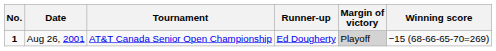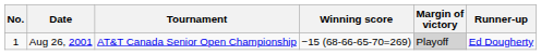 <table class="wikitable" style="font-size:95%;">
 <tr>
 <th>No.</th>
 <th>Date</th>
 <th>Tournament</th>
+<th>Winning score</th>
+<th>Margin of<br>victory</th>
 <th>Runner-up</th>
-<th>Margin of<br>victory</th>
-<th>Winning score</th>
 </tr>
 <tr>
-<td align=center><strong>1</strong></td>
+<td align=center>1</td>
 <td align=right>Aug 26, <a href='#'>2001</a></td>
 <td><a href='#'>AT&T Canada Senior Open Championship</a></td>
+<td>−15 (68-66-65-70=269)</td>
+<td style="background: lightgrey;">Playoff</td>
 <td> <a href='#'>Ed Dougherty</a></td>
-<td style="background: lightgrey;">Playoff</td>
-<td>−15 (68-66-65-70=269)</td>
 </tr>
 </table>
